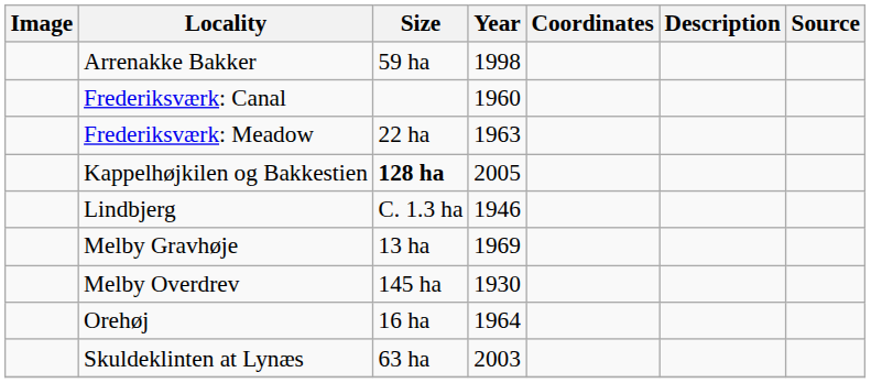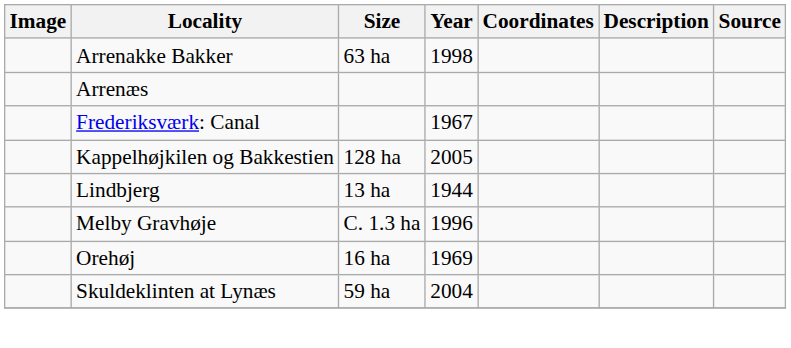 <table class="wikitable sortable">
 <tr>
 <th>Image</th>
 <th>Locality</th>
 <th>Size</th>
 <th>Year</th>
 <th>Coordinates</th>
 <th>Description</th>
 <th>Source</th>
 </tr>
 <tr>
 <td></td>
 <td>Arrenakke Bakker</td>
-<td>59 ha</td>
+<td>63 ha</td>
 <td>1998</td>
+<td></td>
+<td></td>
+<td></td>
+</tr>
+<tr>
+<td></td>
+<td>Arrenæs</td>
+<td></td>
+<td></td>
 <td></td>
 <td></td>
 <td></td>
 </tr>
 <tr>
 <td></td>
 <td><a href='#'>Frederiksværk</a>: Canal</td>
 <td></td>
-<td>1960</td>
-<td></td>
-<td></td>
-<td></td>
-</tr>
-<tr>
-<td></td>
-<td><a href='#'>Frederiksværk</a>: Meadow</td>
-<td>22 ha</td>
-<td>1963</td>
+<td>1967</td>
 <td></td>
 <td></td>
 <td></td>
 </tr>
 <tr>
 <td></td>
 <td>Kappelhøjkilen og Bakkestien</td>
-<td><strong>128 ha</strong></td>
+<td>128 ha</td>
 <td>2005</td>
 <td></td>
 <td></td>
 <td></td>
 </tr>
 <tr>
 <td></td>
 <td>Lindbjerg</td>
-<td>C. 1.3 ha</td>
-<td>1946</td>
+<td>13 ha</td>
+<td>1944</td>
 <td></td>
 <td></td>
 <td></td>
 </tr>
 <tr>
 <td></td>
 <td>Melby Gravhøje</td>
-<td>13 ha</td>
-<td>1969</td>
-<td></td>
-<td></td>
-<td></td>
-</tr>
-<tr>
-<td></td>
-<td>Melby Overdrev</td>
-<td>145 ha</td>
-<td>1930</td>
+<td>C. 1.3 ha</td>
+<td>1996</td>
 <td></td>
 <td></td>
 <td></td>
 </tr>
 <tr>
 <td></td>
 <td>Orehøj</td>
 <td>16 ha</td>
-<td>1964</td>
+<td>1969</td>
 <td></td>
 <td></td>
 <td></td>
 </tr>
 <tr>
 <td></td>
 <td>Skuldeklinten at Lynæs</td>
-<td>63 ha</td>
-<td>2003</td>
+<td>59 ha</td>
+<td>2004</td>
 <td></td>
 <td></td>
 <td></td>
 </tr>
 <tr>
 </tr>
 </table>
